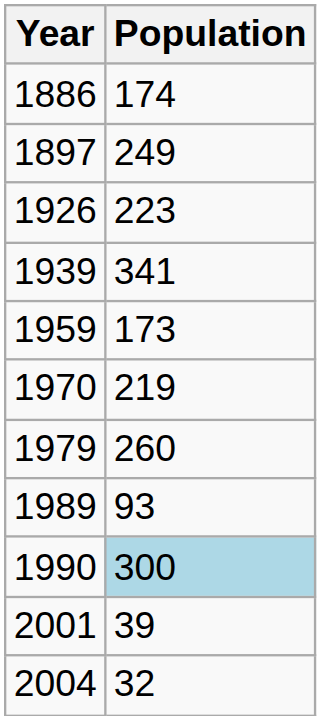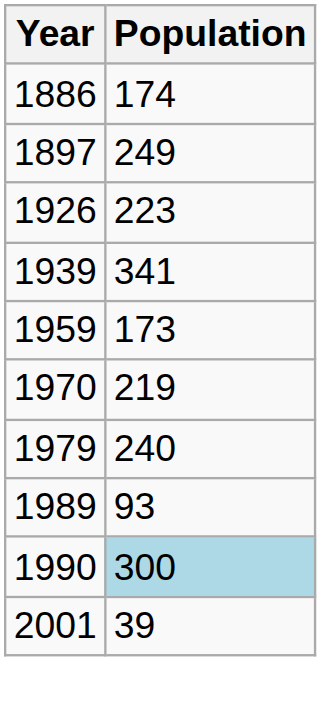 <table class="wikitable sortable">
 <tr>
 <th>Year</th>
 <th>Population</th>
 </tr>
 <tr>
 <td>1886</td>
 <td>174</td>
 </tr>
 <tr>
 <td>1897</td>
 <td>249</td>
 </tr>
 <tr>
 <td>1926</td>
 <td>223</td>
 </tr>
 <tr>
 <td>1939</td>
 <td>341</td>
 </tr>
 <tr>
 <td>1959</td>
 <td>173</td>
 </tr>
 <tr>
 <td>1970</td>
 <td>219</td>
 </tr>
 <tr>
 <td>1979</td>
-<td>260</td>
+<td>240</td>
 </tr>
 <tr>
 <td>1989</td>
 <td>93</td>
 </tr>
 <tr>
 <td>1990</td>
 <td style="background: lightblue;">300</td>
 </tr>
 <tr>
 <td>2001</td>
 <td>39</td>
 </tr>
-<tr>
-<td>2004</td>
-<td>32</td>
-</tr>
 </table>
